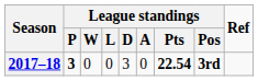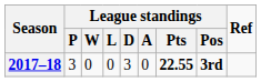 <table class="wikitable">
 <tr>
 <th rowspan="2" scope="col">Season</th>
 <th colspan="7" scope="col">League standings</th>
 <td rowspan="2"><strong>Ref</strong></td>
 </tr>
 <tr>
 <th scope="col">P</th>
 <th scope="col">W</th>
 <th scope="col">L</th>
 <th scope="col">D</th>
 <th scope="col">A</th>
 <th scope="col">Pts</th>
 <th scope="col">Pos</th>
 </tr>
 <tr>
 <th scope="row"><a href='#'>2017–18</a></th>
-<td><strong>3</strong></td>
+<td>3</td>
 <td>0</td>
 <td>0</td>
 <td>3</td>
 <td>0</td>
-<td><strong>22.54</strong></td>
+<td><strong>22.55</strong></td>
 <td><strong>3rd</strong></td>
 <td></td>
 </tr>
 </table>
